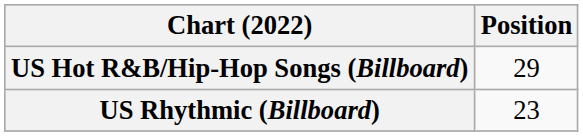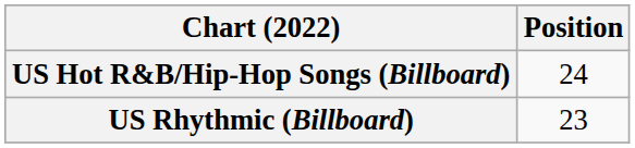 <table class="wikitable plainrowheaders sortable" style="text-align:center">
 <tr>
 <th scope="col">Chart (2022)</th>
 <th scope="col">Position</th>
 </tr>
 <tr>
 <th scope="row">US Hot R&B/Hip-Hop Songs (<em>Billboard</em>)</th>
-<td>29</td>
+<td>24</td>
 </tr>
 <tr>
 <th scope="row">US Rhythmic (<em>Billboard</em>)</th>
 <td>23</td>
 </tr>
 </table>
